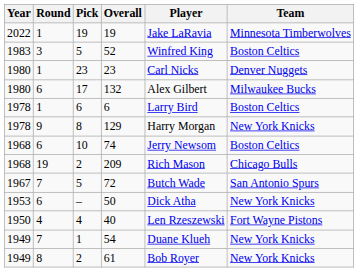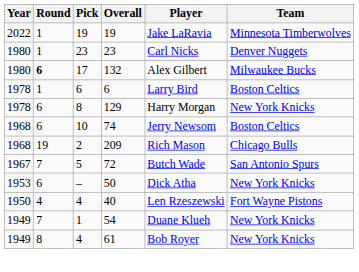 <table class="wikitable">
 <tr>
 <th>Year</th>
 <th>Round</th>
 <th>Pick</th>
 <th>Overall</th>
 <th>Player</th>
 <th>Team</th>
 </tr>
 <tr>
 <td>2022</td>
 <td>1</td>
 <td>19</td>
 <td>19</td>
 <td><a href='#'>Jake LaRavia</a></td>
 <td><a href='#'>Minnesota Timberwolves</a></td>
 </tr>
 <tr>
-<td>1983</td>
-<td>3</td>
-<td>5</td>
-<td>52</td>
-<td><a href='#'>Winfred King</a></td>
-<td><a href='#'>Boston Celtics</a></td>
-</tr>
-<tr>
 <td>1980</td>
 <td>1</td>
 <td>23</td>
 <td>23</td>
 <td><a href='#'>Carl Nicks</a></td>
 <td><a href='#'>Denver Nuggets</a></td>
 </tr>
 <tr>
 <td>1980</td>
-<td>6</td>
+<td><strong>6</strong></td>
 <td>17</td>
 <td>132</td>
 <td>Alex Gilbert</td>
 <td><a href='#'>Milwaukee Bucks</a></td>
 </tr>
 <tr>
 <td>1978</td>
 <td>1</td>
 <td>6</td>
 <td>6</td>
 <td><a href='#'>Larry Bird</a></td>
 <td><a href='#'>Boston Celtics</a></td>
 </tr>
 <tr>
 <td>1978</td>
-<td>9</td>
+<td>6</td>
 <td>8</td>
 <td>129</td>
 <td>Harry Morgan</td>
 <td><a href='#'>New York Knicks</a></td>
 </tr>
 <tr>
 <td>1968</td>
 <td>6</td>
 <td>10</td>
 <td>74</td>
 <td><a href='#'>Jerry Newsom</a></td>
 <td><a href='#'>Boston Celtics</a></td>
 </tr>
 <tr>
 <td>1968</td>
 <td>19</td>
 <td>2</td>
 <td>209</td>
 <td><a href='#'>Rich Mason</a></td>
 <td><a href='#'>Chicago Bulls</a></td>
 </tr>
 <tr>
 <td>1967</td>
 <td>7</td>
 <td>5</td>
 <td>72</td>
 <td><a href='#'>Butch Wade</a></td>
 <td><a href='#'>San Antonio Spurs</a></td>
 </tr>
 <tr>
 <td>1953</td>
 <td>6</td>
 <td>–</td>
 <td>50</td>
 <td><a href='#'>Dick Atha</a></td>
 <td><a href='#'>New York Knicks</a></td>
 </tr>
 <tr>
 <td>1950</td>
 <td>4</td>
 <td>4</td>
 <td>40</td>
 <td><a href='#'>Len Rzeszewski</a></td>
 <td><a href='#'>Fort Wayne Pistons</a></td>
 </tr>
 <tr>
 <td>1949</td>
 <td>7</td>
 <td>1</td>
 <td>54</td>
 <td><a href='#'>Duane Klueh</a></td>
 <td><a href='#'>New York Knicks</a></td>
 </tr>
 <tr>
 <td>1949</td>
 <td>8</td>
-<td>2</td>
+<td>4</td>
 <td>61</td>
 <td><a href='#'>Bob Royer</a></td>
 <td><a href='#'>New York Knicks</a></td>
 </tr>
 </table>
